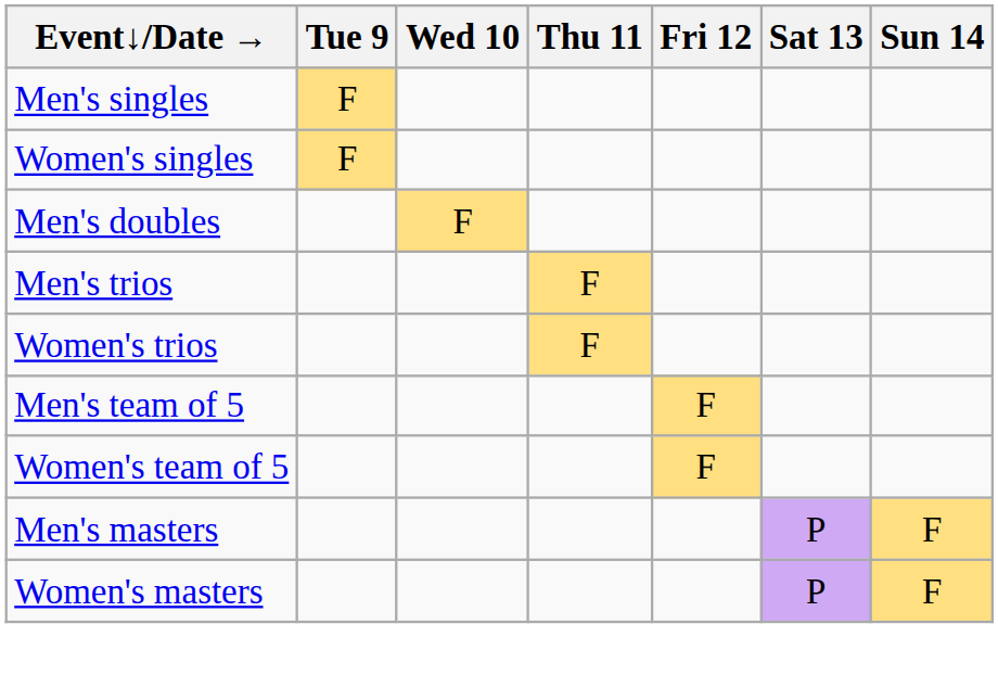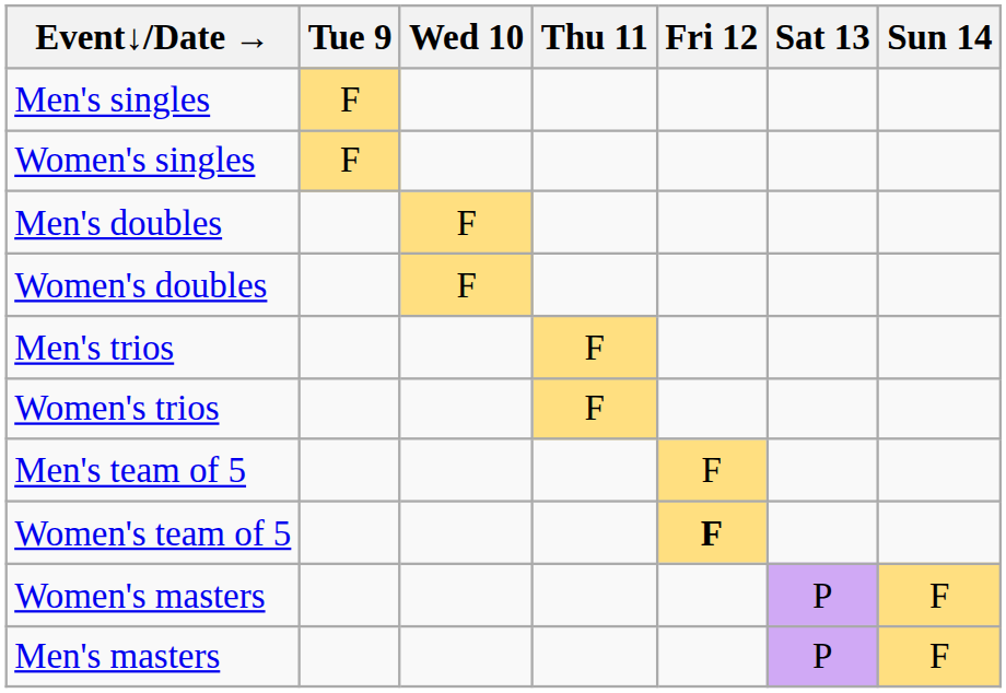 <table class="wikitable" style="margin:0.5em auto; font-size:90%; line-height:1.25em;">
 <tr style="text-align:center;">
 <th>Event↓/Date →</th>
 <th>Tue 9</th>
 <th>Wed 10</th>
 <th>Thu 11</th>
 <th>Fri 12</th>
 <th>Sat 13</th>
 <th>Sun 14</th>
 </tr>
 <tr style="text-align:center;">
 <td style="text-align:left;"><a href='#'>Men's singles</a></td>
 <td style="background-color:#FFDF80;">F</td>
 <td></td>
 <td></td>
 <td></td>
 <td></td>
 <td></td>
 </tr>
 <tr style="text-align:center;">
 <td style="text-align:left;"><a href='#'>Women's singles</a></td>
 <td style="background-color:#FFDF80;">F</td>
 <td></td>
 <td></td>
 <td></td>
 <td></td>
 <td></td>
 </tr>
 <tr style="text-align:center;">
 <td style="text-align:left;"><a href='#'>Men's doubles</a></td>
+<td></td>
+<td style="background-color:#FFDF80;">F</td>
+<td></td>
+<td></td>
+<td></td>
+<td></td>
+</tr>
+<tr style="text-align:center;">
+<td style="text-align:left;"><a href='#'>Women's doubles</a></td>
 <td></td>
 <td style="background-color:#FFDF80;">F</td>
 <td></td>
 <td></td>
 <td></td>
 <td></td>
 </tr>
 <tr style="text-align:center;">
 <td style="text-align:left;"><a href='#'>Men's trios</a></td>
 <td></td>
 <td></td>
 <td style="background-color:#FFDF80;">F</td>
 <td></td>
 <td></td>
 <td></td>
 </tr>
 <tr style="text-align:center;">
 <td style="text-align:left;"><a href='#'>Women's trios</a></td>
 <td></td>
 <td></td>
 <td style="background-color:#FFDF80;">F</td>
 <td></td>
 <td></td>
 <td></td>
 </tr>
 <tr style="text-align:center;">
 <td style="text-align:left;"><a href='#'>Men's team of 5</a></td>
 <td></td>
 <td></td>
 <td></td>
 <td style="background-color:#FFDF80;">F</td>
 <td></td>
 <td></td>
 </tr>
 <tr style="text-align:center;">
 <td style="text-align:left;"><a href='#'>Women's team of 5</a></td>
 <td></td>
 <td></td>
 <td></td>
-<td style="background-color:#FFDF80;">F</td>
+<td style="background-color:#FFDF80;"><strong>F</strong></td>
 <td></td>
 <td></td>
+</tr>
+<tr style="text-align:center;">
+<td style="text-align:left;"><a href='#'>Women's masters</a></td>
+<td></td>
+<td></td>
+<td></td>
+<td></td>
+<td style="background-color:#D0A9F5;">P</td>
+<td style="background-color:#FFDF80;">F</td>
 </tr>
 <tr style="text-align:center;">
 <td style="text-align:left;"><a href='#'>Men's masters</a></td>
 <td></td>
 <td></td>
 <td></td>
 <td></td>
 <td style="background-color:#D0A9F5;">P</td>
 <td style="background-color:#FFDF80;">F</td>
 </tr>
-<tr style="text-align:center;">
-<td style="text-align:left;"><a href='#'>Women's masters</a></td>
-<td></td>
-<td></td>
-<td></td>
-<td></td>
-<td style="background-color:#D0A9F5;">P</td>
-<td style="background-color:#FFDF80;">F</td>
-</tr>
 </table>
